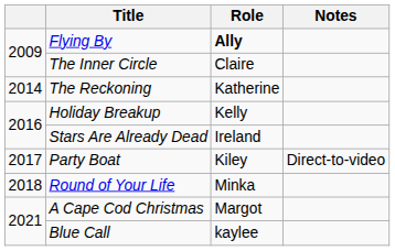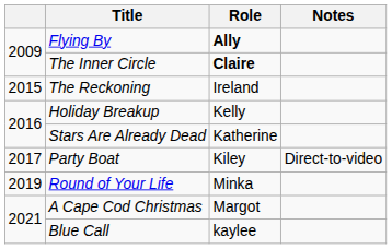 <table class="wikitable sortable">
 <tr>
 <th></th>
 <th>Title</th>
 <th>Role</th>
 <th class="unsortable">Notes</th>
 </tr>
 <tr>
 <td rowspan="2">2009</td>
 <td><em><a href='#'>Flying By</a></em></td>
 <td><strong>Ally</strong></td>
 <td></td>
 </tr>
 <tr>
 <td><em>The Inner Circle</em></td>
-<td>Claire</td>
+<td><strong>Claire</strong></td>
 <td></td>
 </tr>
 <tr>
-<td>2014</td>
+<td>2015</td>
 <td><em>The Reckoning</em></td>
-<td>Katherine</td>
+<td>Ireland</td>
 <td></td>
 </tr>
 <tr>
 <td rowspan="2">2016</td>
 <td><em>Holiday Breakup</em></td>
 <td>Kelly</td>
 <td></td>
 </tr>
 <tr>
 <td><em>Stars Are Already Dead</em></td>
-<td>Ireland</td>
+<td>Katherine</td>
 <td></td>
 </tr>
 <tr>
 <td>2017</td>
 <td><em>Party Boat</em></td>
 <td>Kiley</td>
 <td>Direct-to-video</td>
 </tr>
 <tr>
-<td>2018</td>
+<td>2019</td>
 <td><em><a href='#'>Round of Your Life</a></em></td>
 <td>Minka</td>
 <td></td>
 </tr>
 <tr>
 <td rowspan="2">2021</td>
 <td><em>A Cape Cod Christmas</em></td>
 <td>Margot</td>
 <td></td>
 </tr>
 <tr>
 <td><em>Blue Call</em></td>
 <td>kaylee</td>
 <td></td>
 </tr>
 </table>
